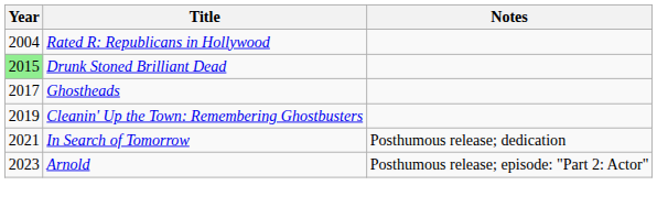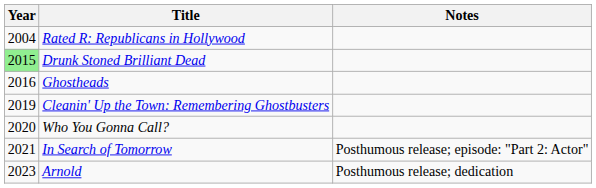 <table class="wikitable">
 <tr>
 <th>Year</th>
 <th>Title</th>
 <th>Notes</th>
 </tr>
 <tr>
 <td>2004</td>
 <td><em><a href='#'>Rated R: Republicans in Hollywood</a></em></td>
 <td></td>
 </tr>
 <tr>
 <td style="background: lightgreen;">2015</td>
 <td><em><a href='#'>Drunk Stoned Brilliant Dead</a></em></td>
 <td></td>
 </tr>
 <tr>
-<td>2017</td>
+<td>2016</td>
 <td><em><a href='#'>Ghostheads</a></em></td>
 <td></td>
 </tr>
 <tr>
 <td>2019</td>
 <td><em><a href='#'>Cleanin' Up the Town: Remembering Ghostbusters</a></em></td>
 <td></td>
 </tr>
 <tr>
+<td>2020</td>
+<td><em>Who You Gonna Call?</em></td>
+<td></td>
+</tr>
+<tr>
 <td>2021</td>
 <td><em><a href='#'>In Search of Tomorrow</a></em></td>
-<td>Posthumous release; dedication</td>
+<td>Posthumous release; episode: "Part 2: Actor"</td>
 </tr>
 <tr>
 <td>2023</td>
 <td><em><a href='#'>Arnold</a></em></td>
-<td>Posthumous release; episode: "Part 2: Actor"</td>
+<td>Posthumous release; dedication</td>
 </tr>
 </table>
